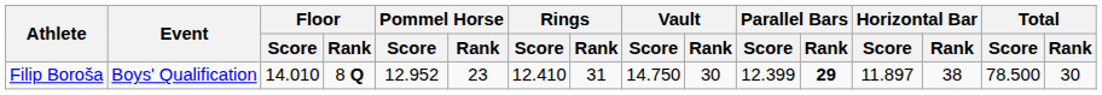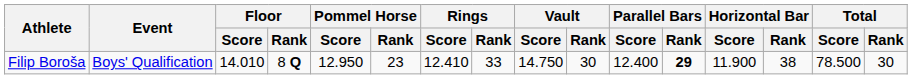 <table class="wikitable" border="1" style="font-size:90%">
 <tr>
 <th rowspan=2>Athlete</th>
 <th rowspan=2>Event</th>
 <th colspan=2>Floor</th>
 <th colspan=2>Pommel Horse</th>
 <th colspan=2>Rings</th>
 <th colspan=2>Vault</th>
 <th colspan=2>Parallel Bars</th>
 <th colspan=2>Horizontal Bar</th>
 <th colspan=2>Total</th>
 </tr>
 <tr>
 <th>Score</th>
 <th>Rank</th>
 <th>Score</th>
 <th>Rank</th>
 <th>Score</th>
 <th>Rank</th>
 <th>Score</th>
 <th>Rank</th>
 <th>Score</th>
 <th>Rank</th>
 <th>Score</th>
 <th>Rank</th>
 <th>Score</th>
 <th>Rank</th>
 </tr>
 <tr>
 <td><a href='#'>Filip Boroša</a></td>
 <td><a href='#'>Boys' Qualification</a></td>
 <td align=center>14.010</td>
 <td align=center>8 <strong>Q</strong></td>
-<td align=center>12.952</td>
+<td align=center>12.950</td>
 <td align=center>23</td>
 <td align=center>12.410</td>
-<td align=center>31</td>
+<td align=center>33</td>
 <td align=center>14.750</td>
 <td align=center>30</td>
-<td align=center>12.399</td>
+<td align=center>12.400</td>
 <td align=center><strong>29</strong></td>
-<td align=center>11.897</td>
+<td align=center>11.900</td>
 <td align=center>38</td>
 <td align=center>78.500</td>
 <td align=center>30</td>
 </tr>
 </table>
